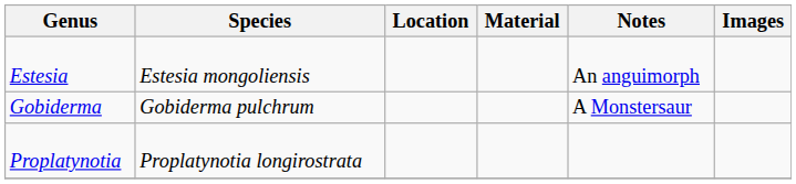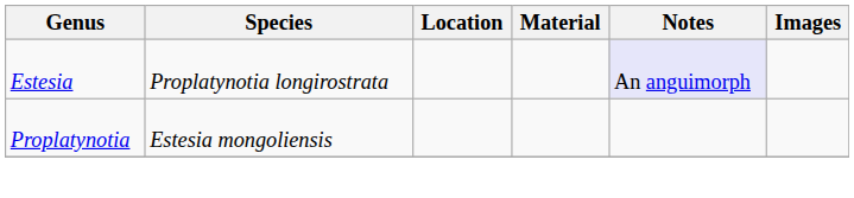 <table class="wikitable" align="center" width="100%">
 <tr>
 <th>Genus</th>
 <th>Species</th>
 <th>Location</th>
 <th>Material</th>
 <th>Notes</th>
 <th>Images</th>
 </tr>
 <tr>
 <td><br><em><a href='#'>Estesia</a></em></td>
-<td><br><em>Estesia mongoliensis</em></td>
+<td><br><em>Proplatynotia longirostrata</em></td>
 <td></td>
 <td></td>
-<td><br>An <a href='#'>anguimorph</a></td>
-<td></td>
-</tr>
-<tr>
-<td><em><a href='#'>Gobiderma</a></em></td>
-<td><em>Gobiderma pulchrum</em></td>
-<td></td>
-<td></td>
-<td>A <a href='#'>Monstersaur</a></td>
+<td style="background: lavender;"><br>An <a href='#'>anguimorph</a></td>
 <td></td>
 </tr>
 <tr>
 <td><br><em><a href='#'>Proplatynotia</a></em></td>
-<td><br><em>Proplatynotia longirostrata</em></td>
+<td><br><em>Estesia mongoliensis</em></td>
 <td></td>
 <td></td>
 <td></td>
 <td></td>
 </tr>
 <tr>
 </tr>
 </table>
